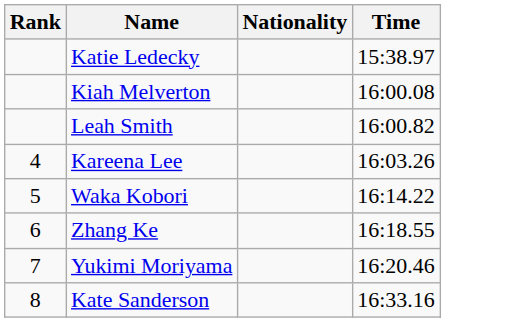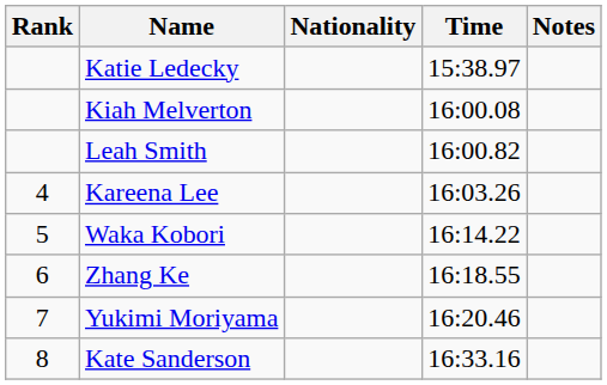 <table class="wikitable sortable" style="text-align:center">
 <tr>
 <th>Rank</th>
 <th>Name</th>
 <th>Nationality</th>
 <th>Time</th>
+<th>Notes</th>
 </tr>
 <tr>
 <td></td>
 <td align=left><a href='#'>Katie Ledecky</a></td>
 <td align=left></td>
 <td>15:38.97</td>
+<td></td>
 </tr>
 <tr>
 <td></td>
 <td align=left><a href='#'>Kiah Melverton</a></td>
 <td align=left></td>
 <td>16:00.08</td>
+<td></td>
 </tr>
 <tr>
 <td></td>
 <td align=left><a href='#'>Leah Smith</a></td>
 <td align=left></td>
 <td>16:00.82</td>
+<td></td>
 </tr>
 <tr>
 <td>4</td>
 <td align=left><a href='#'>Kareena Lee</a></td>
 <td align=left></td>
 <td>16:03.26</td>
+<td></td>
 </tr>
 <tr>
 <td>5</td>
 <td align=left><a href='#'>Waka Kobori</a></td>
 <td align=left></td>
 <td>16:14.22</td>
+<td></td>
 </tr>
 <tr>
 <td>6</td>
 <td align=left><a href='#'>Zhang Ke</a></td>
 <td align=left></td>
 <td>16:18.55</td>
+<td></td>
 </tr>
 <tr>
 <td>7</td>
 <td align=left><a href='#'>Yukimi Moriyama</a></td>
 <td align=left></td>
 <td>16:20.46</td>
+<td></td>
 </tr>
 <tr>
 <td>8</td>
 <td align=left><a href='#'>Kate Sanderson</a></td>
 <td align=left></td>
 <td>16:33.16</td>
+<td></td>
 </tr>
 </table>
